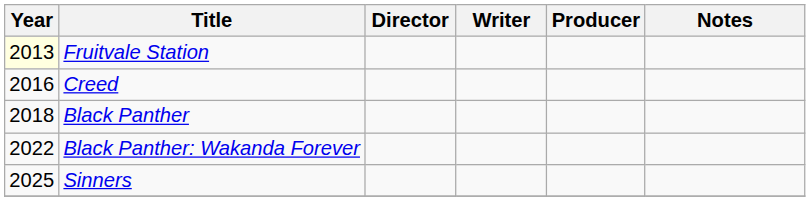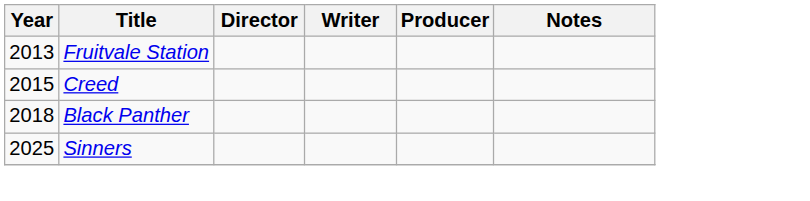 <table class="wikitable">
 <tr>
 <th>Year</th>
 <th>Title</th>
 <th width=65>Director</th>
 <th width=65>Writer</th>
 <th width=65>Producer</th>
 <th width=120>Notes</th>
 </tr>
 <tr>
-<td style="background: lightyellow;">2013</td>
+<td>2013</td>
 <td><em><a href='#'>Fruitvale Station</a></em></td>
 <td></td>
 <td></td>
 <td></td>
 <td></td>
 </tr>
 <tr>
-<td>2016</td>
+<td>2015</td>
 <td><em><a href='#'>Creed</a></em></td>
 <td></td>
 <td></td>
 <td></td>
 <td></td>
 </tr>
 <tr>
 <td>2018</td>
 <td><em><a href='#'>Black Panther</a></em></td>
-<td></td>
-<td></td>
-<td></td>
-<td></td>
-</tr>
-<tr>
-<td>2022</td>
-<td><em><a href='#'>Black Panther: Wakanda Forever</a></em></td>
 <td></td>
 <td></td>
 <td></td>
 <td></td>
 </tr>
 <tr>
 <td>2025</td>
 <td><em><a href='#'>Sinners</a></em></td>
 <td></td>
 <td></td>
 <td></td>
 <td></td>
 </tr>
 <tr>
 </tr>
 </table>
